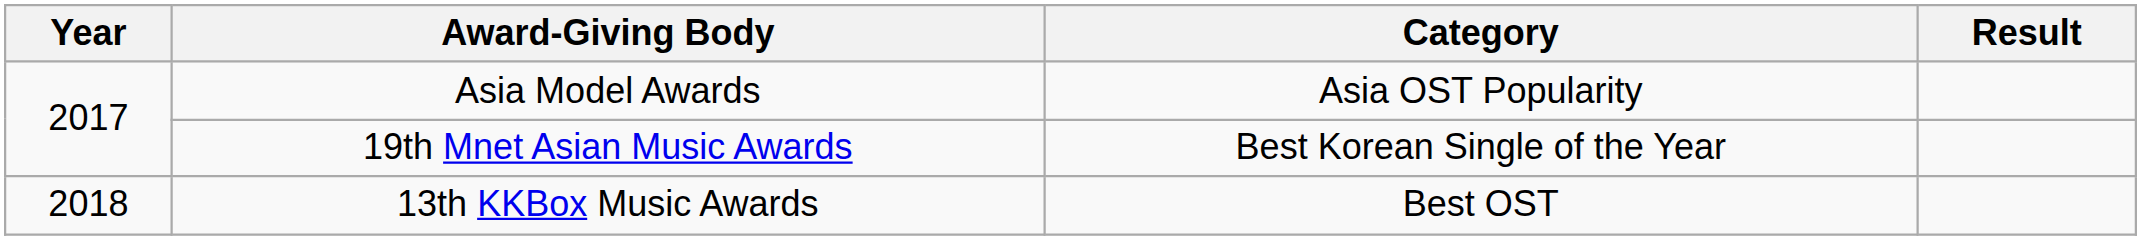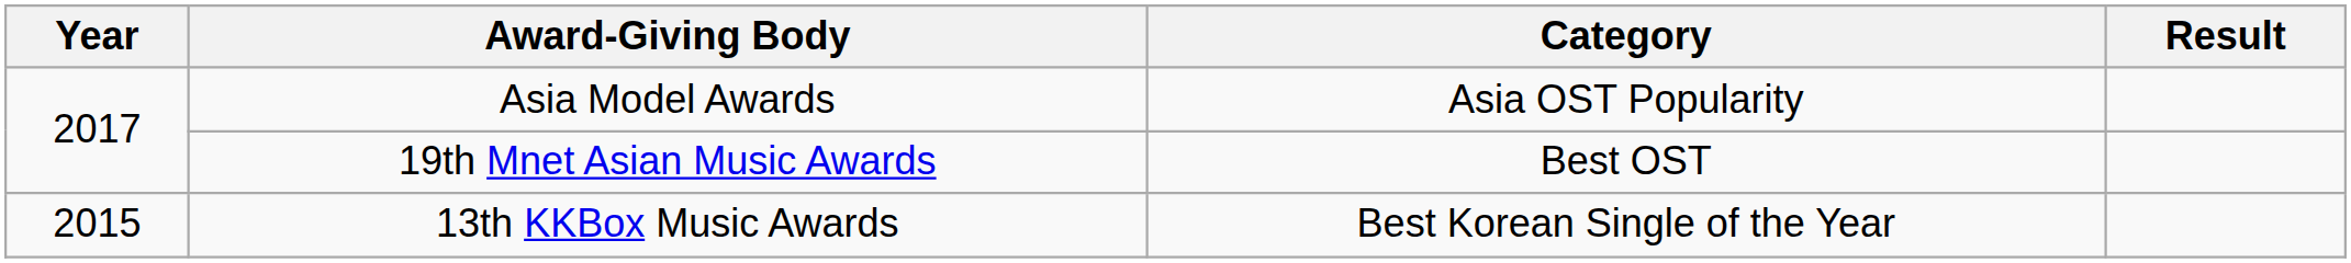 <table width="75%" class="wikitable sortable" style="text-align:center">
 <tr>
 <th>Year</th>
 <th>Award-Giving Body</th>
 <th>Category</th>
 <th>Result</th>
 </tr>
 <tr>
 <td rowspan="2">2017</td>
 <td>Asia Model Awards</td>
 <td>Asia OST Popularity</td>
 <td></td>
 </tr>
 <tr>
 <td>19th <a href='#'>Mnet Asian Music Awards</a></td>
+<td>Best OST</td>
+<td></td>
+</tr>
+<tr>
+<td>2015</td>
+<td>13th <a href='#'>KKBox</a> Music Awards</td>
 <td>Best Korean Single of the Year</td>
 <td></td>
 </tr>
-<tr>
-<td>2018</td>
-<td>13th <a href='#'>KKBox</a> Music Awards</td>
-<td>Best OST</td>
-<td></td>
-</tr>
 </table>
